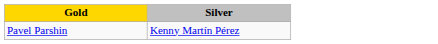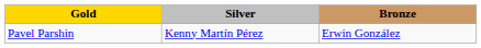 <table class="wikitable" style="text-align:left">
 <tr align="center">
 <td width=200 bgcolor=gold><strong>Gold</strong></td>
 <td width=200 bgcolor=silver><strong>Silver</strong></td>
+<td width=200 bgcolor=CC9966><strong>Bronze</strong></td>
 </tr>
 <tr>
 <td><a href='#'>Pavel Parshin</a><br></td>
 <td><a href='#'>Kenny Martín Pérez</a><br></td>
+<td><a href='#'>Erwin González</a><br></td>
 </tr>
 </table>
